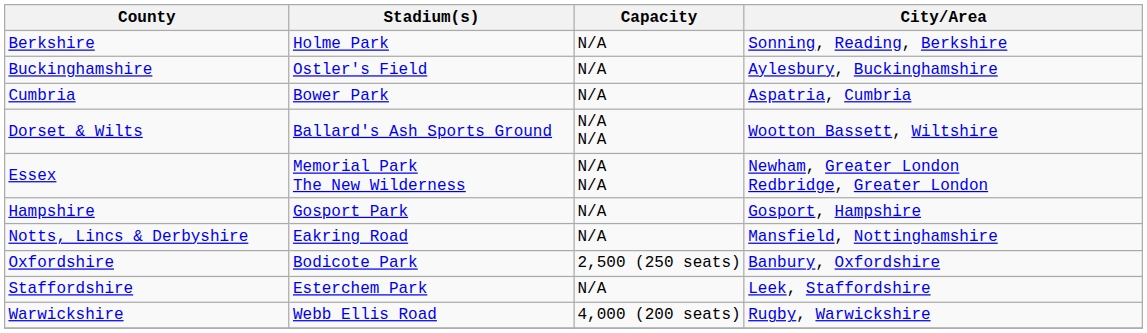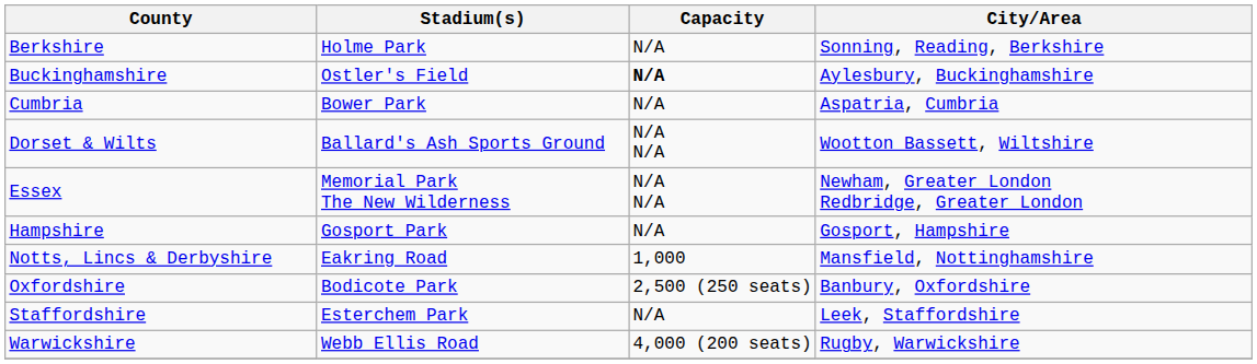 <table class="wikitable sortable">
 <tr>
 <th width=25%>County</th>
 <th width=25%>Stadium(s)</th>
 <th width=15%>Capacity</th>
 <th width=35%>City/Area</th>
 </tr>
 <tr>
 <td><a href='#'>Berkshire</a></td>
 <td><a href='#'>Holme Park</a></td>
 <td>N/A</td>
 <td><a href='#'>Sonning</a>, <a href='#'>Reading</a>, <a href='#'>Berkshire</a></td>
 </tr>
 <tr>
 <td><a href='#'>Buckinghamshire</a></td>
 <td><a href='#'>Ostler's Field</a></td>
-<td>N/A</td>
+<td><strong>N/A</strong></td>
 <td><a href='#'>Aylesbury</a>, <a href='#'>Buckinghamshire</a></td>
 </tr>
 <tr>
 <td><a href='#'>Cumbria</a></td>
 <td><a href='#'>Bower Park</a></td>
 <td>N/A</td>
 <td><a href='#'>Aspatria</a>, <a href='#'>Cumbria</a></td>
 </tr>
 <tr>
 <td><a href='#'>Dorset & Wilts</a></td>
 <td><a href='#'>Ballard's Ash Sports Ground</a></td>
 <td>N/A<br>N/A</td>
 <td><a href='#'>Wootton Bassett</a>, <a href='#'>Wiltshire</a></td>
 </tr>
 <tr>
 <td><a href='#'>Essex</a></td>
 <td><a href='#'>Memorial Park</a><br><a href='#'>The New Wilderness</a></td>
 <td>N/A<br>N/A</td>
 <td><a href='#'>Newham</a>, <a href='#'>Greater London</a><br><a href='#'>Redbridge</a>, <a href='#'>Greater London</a></td>
 </tr>
 <tr>
 <td><a href='#'>Hampshire</a></td>
 <td><a href='#'>Gosport Park</a></td>
 <td>N/A</td>
 <td><a href='#'>Gosport</a>, <a href='#'>Hampshire</a></td>
 </tr>
 <tr>
 <td><a href='#'>Notts, Lincs & Derbyshire</a></td>
 <td><a href='#'>Eakring Road</a></td>
-<td>N/A</td>
+<td>1,000</td>
 <td><a href='#'>Mansfield</a>, <a href='#'>Nottinghamshire</a></td>
 </tr>
 <tr>
 <td><a href='#'>Oxfordshire</a></td>
 <td><a href='#'>Bodicote Park</a></td>
 <td>2,500 (250 seats)</td>
 <td><a href='#'>Banbury</a>, <a href='#'>Oxfordshire</a></td>
 </tr>
 <tr>
 <td><a href='#'>Staffordshire</a></td>
 <td><a href='#'>Esterchem Park</a></td>
 <td>N/A</td>
 <td><a href='#'>Leek</a>, <a href='#'>Staffordshire</a></td>
 </tr>
 <tr>
 <td><a href='#'>Warwickshire</a></td>
 <td><a href='#'>Webb Ellis Road</a></td>
 <td>4,000 (200 seats)</td>
 <td><a href='#'>Rugby</a>, <a href='#'>Warwickshire</a></td>
 </tr>
 <tr>
 </tr>
 </table>
